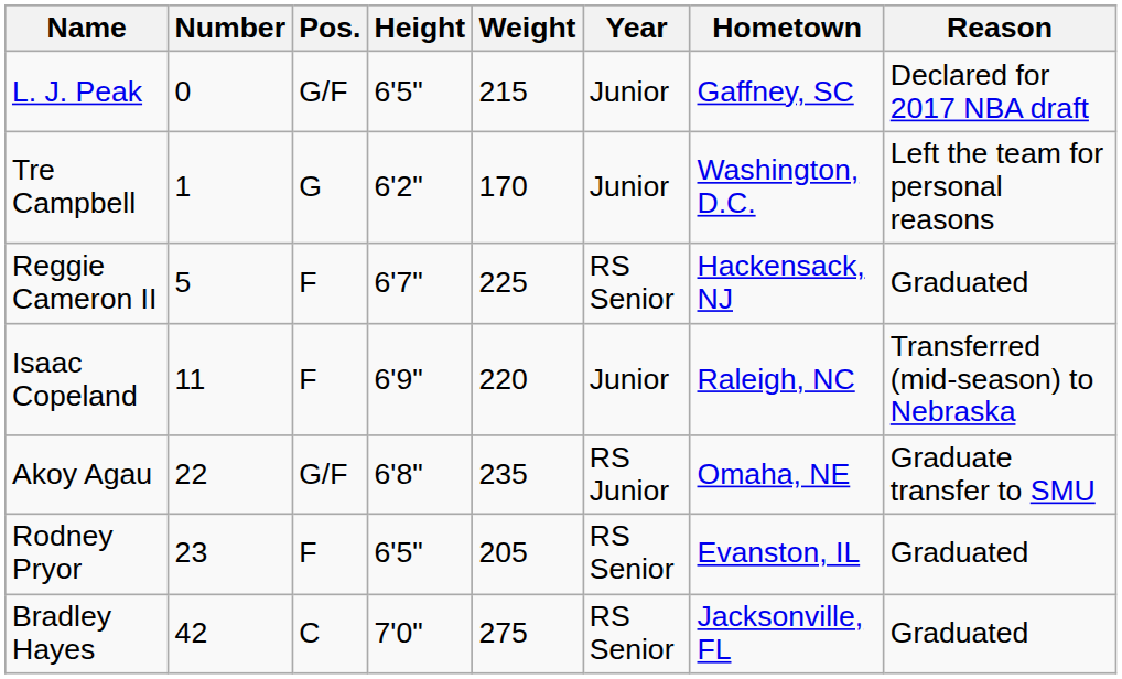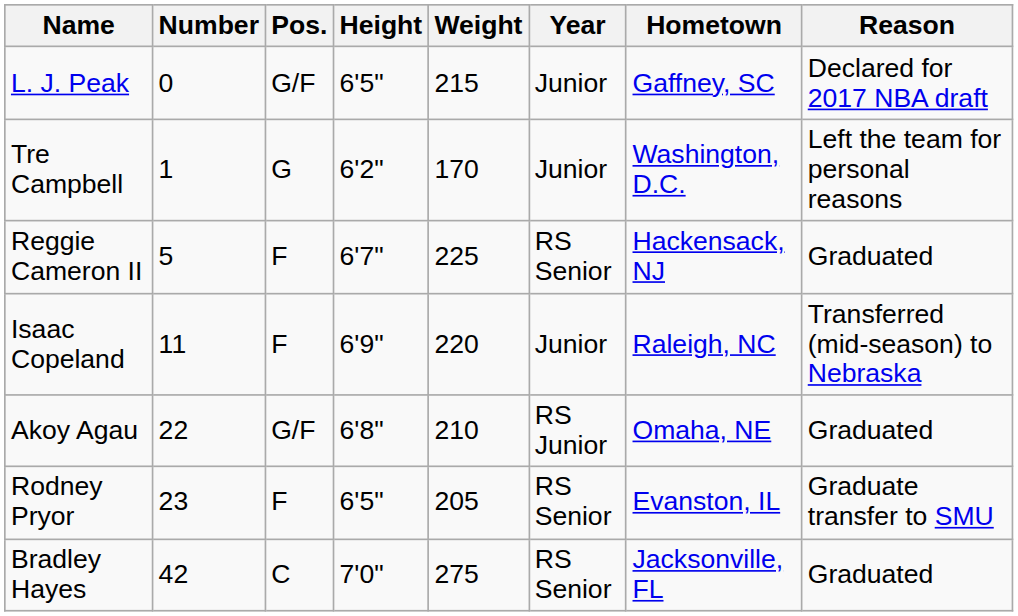 <table class="wikitable sortable" border="1">
 <tr>
 <th>Name</th>
 <th>Number</th>
 <th>Pos.</th>
 <th>Height</th>
 <th>Weight</th>
 <th>Year</th>
 <th>Hometown</th>
 <th class="unsortable">Reason</th>
 </tr>
 <tr>
 <td><a href='#'>L. J. Peak</a></td>
 <td>0</td>
 <td>G/F</td>
 <td>6'5"</td>
 <td>215</td>
 <td>Junior</td>
 <td><a href='#'>Gaffney, SC</a></td>
 <td>Declared for <a href='#'>2017 NBA draft</a></td>
 </tr>
 <tr>
 <td>Tre Campbell</td>
 <td>1</td>
 <td>G</td>
 <td>6'2"</td>
 <td>170</td>
 <td>Junior</td>
 <td><a href='#'>Washington, D.C.</a></td>
 <td>Left the team for personal reasons</td>
 </tr>
 <tr>
 <td>Reggie Cameron II</td>
 <td>5</td>
 <td>F</td>
 <td>6'7"</td>
 <td>225</td>
 <td>RS Senior</td>
 <td><a href='#'>Hackensack, NJ</a></td>
 <td>Graduated</td>
 </tr>
 <tr>
 <td>Isaac Copeland</td>
 <td>11</td>
 <td>F</td>
 <td>6'9"</td>
 <td>220</td>
 <td>Junior</td>
 <td><a href='#'>Raleigh, NC</a></td>
 <td>Transferred (mid-season) to <a href='#'>Nebraska</a></td>
 </tr>
 <tr>
 <td>Akoy Agau</td>
 <td>22</td>
 <td>G/F</td>
 <td>6'8"</td>
-<td>235</td>
+<td>210</td>
 <td>RS Junior</td>
 <td><a href='#'>Omaha, NE</a></td>
-<td>Graduate transfer to <a href='#'>SMU</a></td>
+<td>Graduated</td>
 </tr>
 <tr>
 <td>Rodney Pryor</td>
 <td>23</td>
 <td>F</td>
 <td>6'5"</td>
 <td>205</td>
 <td>RS Senior</td>
 <td><a href='#'>Evanston, IL</a></td>
-<td>Graduated</td>
+<td>Graduate transfer to <a href='#'>SMU</a></td>
 </tr>
 <tr>
 <td>Bradley Hayes</td>
 <td>42</td>
 <td>C</td>
 <td>7'0"</td>
 <td>275</td>
 <td>RS Senior</td>
 <td><a href='#'>Jacksonville, FL</a></td>
 <td>Graduated</td>
 </tr>
 </table>
